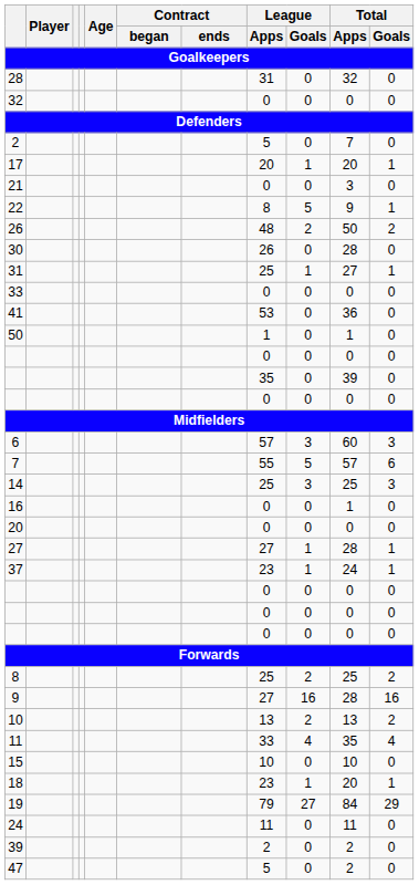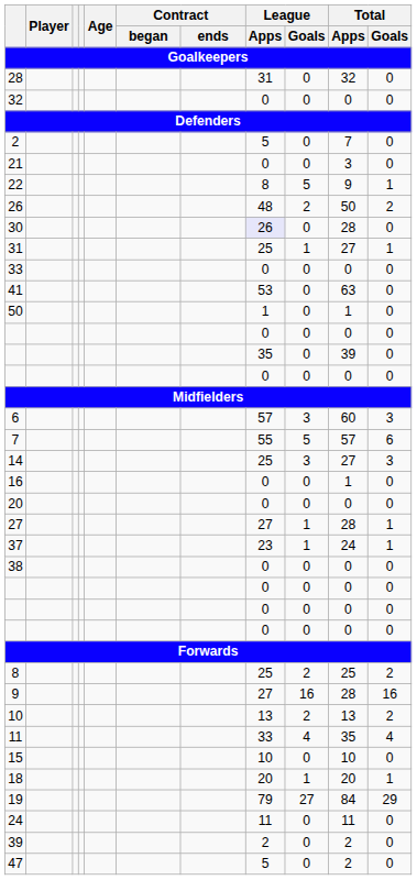 <table class="wikitable mw-datatable nowrap sortable" style="text-align:center">
 <tr>
 <th rowspan="2"></th>
 <th rowspan="2">Player</th>
 <th rowspan="2"></th>
 <th rowspan="2"></th>
 <th rowspan="2">Age</th>
 <th colspan="2">Contract</th>
 <th colspan="2">League</th>
 <th colspan="2">Total</th>
 </tr>
 <tr>
 <th width=70>began</th>
 <th width=70>ends</th>
 <th width=40>Apps</th>
 <th width=40>Goals</th>
 <th width=40>Apps</th>
 <th width=40>Goals</th>
 </tr>
 <tr class="sortbottom">
 <td colspan="11" style="background:#0a00ff; color:white "><strong>Goalkeepers</strong></td>
 </tr>
 <tr>
 <td>28</td>
 <td align="left"></td>
 <td></td>
 <td></td>
 <td></td>
 <td></td>
 <td></td>
 <td>31</td>
 <td>0</td>
 <td>32</td>
 <td>0</td>
 </tr>
 <tr>
 <td>32</td>
 <td align="left"></td>
 <td></td>
 <td></td>
 <td></td>
 <td></td>
 <td></td>
 <td>0</td>
 <td>0</td>
 <td>0</td>
 <td>0</td>
 </tr>
 <tr class="sortbottom">
 <td colspan="11" style="background:#0a00ff; color:white "><strong>Defenders</strong></td>
 </tr>
 <tr>
 <td>2</td>
 <td align="left"></td>
 <td></td>
 <td></td>
 <td></td>
 <td></td>
 <td></td>
 <td>5</td>
 <td>0</td>
 <td>7</td>
 <td>0</td>
 </tr>
 <tr>
-<td>17</td>
-<td align="left"></td>
-<td></td>
-<td></td>
-<td></td>
-<td></td>
-<td></td>
-<td>20</td>
-<td>1</td>
-<td>20</td>
-<td>1</td>
-</tr>
-<tr>
 <td>21</td>
 <td align="left"></td>
 <td></td>
 <td></td>
 <td></td>
 <td></td>
 <td></td>
 <td>0</td>
 <td>0</td>
 <td>3</td>
 <td>0</td>
 </tr>
 <tr>
 <td>22</td>
 <td align="left"></td>
 <td></td>
 <td></td>
 <td></td>
 <td></td>
 <td></td>
 <td>8</td>
 <td>5</td>
 <td>9</td>
 <td>1</td>
 </tr>
 <tr>
 <td>26</td>
 <td align="left"></td>
 <td></td>
 <td></td>
 <td></td>
 <td></td>
 <td></td>
 <td>48</td>
 <td>2</td>
 <td>50</td>
 <td>2</td>
 </tr>
 <tr>
 <td>30</td>
 <td align="left"></td>
 <td></td>
 <td></td>
 <td></td>
 <td></td>
 <td></td>
-<td>26</td>
+<td style="background: lavender;">26</td>
 <td>0</td>
 <td>28</td>
 <td>0</td>
 </tr>
 <tr>
 <td>31</td>
 <td align="left"></td>
 <td></td>
 <td></td>
 <td></td>
 <td></td>
 <td></td>
 <td>25</td>
 <td>1</td>
 <td>27</td>
 <td>1</td>
 </tr>
 <tr>
 <td>33</td>
 <td align="left"></td>
 <td></td>
 <td></td>
 <td></td>
 <td></td>
 <td></td>
 <td>0</td>
 <td>0</td>
 <td>0</td>
 <td>0</td>
 </tr>
 <tr>
 <td>41</td>
 <td align="left"></td>
 <td></td>
 <td></td>
 <td></td>
 <td></td>
 <td></td>
 <td>53</td>
 <td>0</td>
-<td>36</td>
+<td>63</td>
 <td>0</td>
 </tr>
 <tr>
 <td>50</td>
 <td align="left"></td>
 <td></td>
 <td></td>
 <td></td>
 <td></td>
 <td></td>
 <td>1</td>
 <td>0</td>
 <td>1</td>
 <td>0</td>
 </tr>
 <tr>
 <td></td>
 <td align="left"></td>
 <td></td>
 <td></td>
 <td></td>
 <td></td>
 <td></td>
 <td>0</td>
 <td>0</td>
 <td>0</td>
 <td>0</td>
 </tr>
 <tr>
 <td></td>
 <td align="left"></td>
 <td></td>
 <td></td>
 <td></td>
 <td></td>
 <td></td>
 <td>35</td>
 <td>0</td>
 <td>39</td>
 <td>0</td>
 </tr>
 <tr>
 <td></td>
 <td align="left"></td>
 <td></td>
 <td></td>
 <td></td>
 <td></td>
 <td></td>
 <td>0</td>
 <td>0</td>
 <td>0</td>
 <td>0</td>
 </tr>
 <tr class="sortbottom">
 <td colspan="11" style="background:#0a00ff; color:white "><strong>Midfielders</strong></td>
 </tr>
 <tr>
 <td>6</td>
 <td align="left"></td>
 <td></td>
 <td></td>
 <td></td>
 <td></td>
 <td></td>
 <td>57</td>
 <td>3</td>
 <td>60</td>
 <td>3</td>
 </tr>
 <tr>
 <td>7</td>
 <td align="left"></td>
 <td></td>
 <td></td>
 <td></td>
 <td></td>
 <td></td>
 <td>55</td>
 <td>5</td>
 <td>57</td>
 <td>6</td>
 </tr>
 <tr>
 <td>14</td>
 <td align="left"></td>
 <td></td>
 <td></td>
 <td></td>
 <td></td>
 <td></td>
 <td>25</td>
 <td>3</td>
-<td>25</td>
+<td>27</td>
 <td>3</td>
 </tr>
 <tr>
 <td>16</td>
 <td align="left"></td>
 <td></td>
 <td></td>
 <td></td>
 <td></td>
 <td></td>
 <td>0</td>
 <td>0</td>
 <td>1</td>
 <td>0</td>
 </tr>
 <tr>
 <td>20</td>
 <td align="left"></td>
 <td></td>
 <td></td>
 <td></td>
 <td></td>
 <td></td>
 <td>0</td>
 <td>0</td>
 <td>0</td>
 <td>0</td>
 </tr>
 <tr>
 <td>27</td>
 <td align="left"></td>
 <td></td>
 <td></td>
 <td></td>
 <td></td>
 <td></td>
 <td>27</td>
 <td>1</td>
 <td>28</td>
 <td>1</td>
 </tr>
 <tr>
 <td>37</td>
 <td align="left"></td>
 <td></td>
 <td></td>
 <td></td>
 <td></td>
 <td></td>
 <td>23</td>
 <td>1</td>
 <td>24</td>
 <td>1</td>
+</tr>
+<tr>
+<td>38</td>
+<td align="left"></td>
+<td></td>
+<td></td>
+<td></td>
+<td></td>
+<td></td>
+<td>0</td>
+<td>0</td>
+<td>0</td>
+<td>0</td>
 </tr>
 <tr>
 <td></td>
 <td align="left"></td>
 <td></td>
 <td></td>
 <td></td>
 <td></td>
 <td></td>
 <td>0</td>
 <td>0</td>
 <td>0</td>
 <td>0</td>
 </tr>
 <tr>
 <td></td>
 <td align="left"></td>
 <td></td>
 <td></td>
 <td></td>
 <td></td>
 <td></td>
 <td>0</td>
 <td>0</td>
 <td>0</td>
 <td>0</td>
 </tr>
 <tr>
 <td></td>
 <td align="left"></td>
 <td></td>
 <td></td>
 <td></td>
 <td></td>
 <td></td>
 <td>0</td>
 <td>0</td>
 <td>0</td>
 <td>0</td>
 </tr>
 <tr class="sortbottom">
 <td colspan="11" style="background:#0a00ff; color:white "><strong>Forwards</strong></td>
 </tr>
 <tr>
 <td>8</td>
 <td align="left"></td>
 <td></td>
 <td></td>
 <td></td>
 <td></td>
 <td></td>
 <td>25</td>
 <td>2</td>
 <td>25</td>
 <td>2</td>
 </tr>
 <tr>
 <td>9</td>
 <td align="left"></td>
 <td></td>
 <td></td>
 <td></td>
 <td></td>
 <td></td>
 <td>27</td>
 <td>16</td>
 <td>28</td>
 <td>16</td>
 </tr>
 <tr>
 <td>10</td>
 <td align="left"></td>
 <td></td>
 <td></td>
 <td></td>
 <td></td>
 <td></td>
 <td>13</td>
 <td>2</td>
 <td>13</td>
 <td>2</td>
 </tr>
 <tr>
 <td>11</td>
 <td align="left"></td>
 <td></td>
 <td></td>
 <td></td>
 <td></td>
 <td></td>
 <td>33</td>
 <td>4</td>
 <td>35</td>
 <td>4</td>
 </tr>
 <tr>
 <td>15</td>
 <td align="left"></td>
 <td></td>
 <td></td>
 <td></td>
 <td></td>
 <td></td>
 <td>10</td>
 <td>0</td>
 <td>10</td>
 <td>0</td>
 </tr>
 <tr>
 <td>18</td>
 <td align="left"></td>
 <td></td>
 <td></td>
 <td></td>
 <td></td>
 <td></td>
-<td>23</td>
+<td>20</td>
 <td>1</td>
 <td>20</td>
 <td>1</td>
 </tr>
 <tr>
 <td>19</td>
 <td align="left"> </td>
 <td></td>
 <td></td>
 <td></td>
 <td></td>
 <td></td>
 <td>79</td>
 <td>27</td>
 <td>84</td>
 <td>29</td>
 </tr>
 <tr>
 <td>24</td>
 <td align="left"></td>
 <td></td>
 <td></td>
 <td></td>
 <td></td>
 <td></td>
 <td>11</td>
 <td>0</td>
 <td>11</td>
 <td>0</td>
 </tr>
 <tr>
 <td>39</td>
 <td align="left"></td>
 <td></td>
 <td></td>
 <td></td>
 <td></td>
 <td></td>
 <td>2</td>
 <td>0</td>
 <td>2</td>
 <td>0</td>
 </tr>
 <tr>
 <td>47</td>
 <td align="left"></td>
 <td></td>
 <td></td>
 <td></td>
 <td></td>
 <td></td>
 <td>5</td>
 <td>0</td>
 <td>2</td>
 <td>0</td>
 </tr>
 </table>
